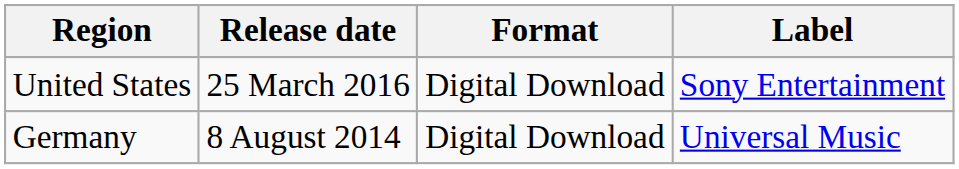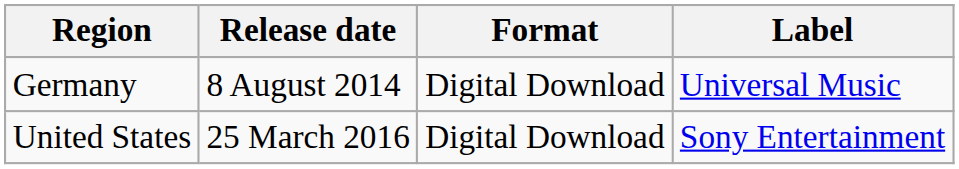 <table class="wikitable">
 <tr>
 <th>Region</th>
 <th>Release date</th>
 <th>Format</th>
 <th>Label</th>
 </tr>
 <tr>
+<td>Germany</td>
+<td>8 August 2014</td>
+<td>Digital Download</td>
+<td><a href='#'>Universal Music</a></td>
+</tr>
+<tr>
 <td>United States</td>
 <td>25 March 2016</td>
 <td>Digital Download</td>
 <td><a href='#'>Sony Entertainment</a></td>
 </tr>
-<tr>
-<td>Germany</td>
-<td>8 August 2014</td>
-<td>Digital Download</td>
-<td><a href='#'>Universal Music</a></td>
-</tr>
 </table>
